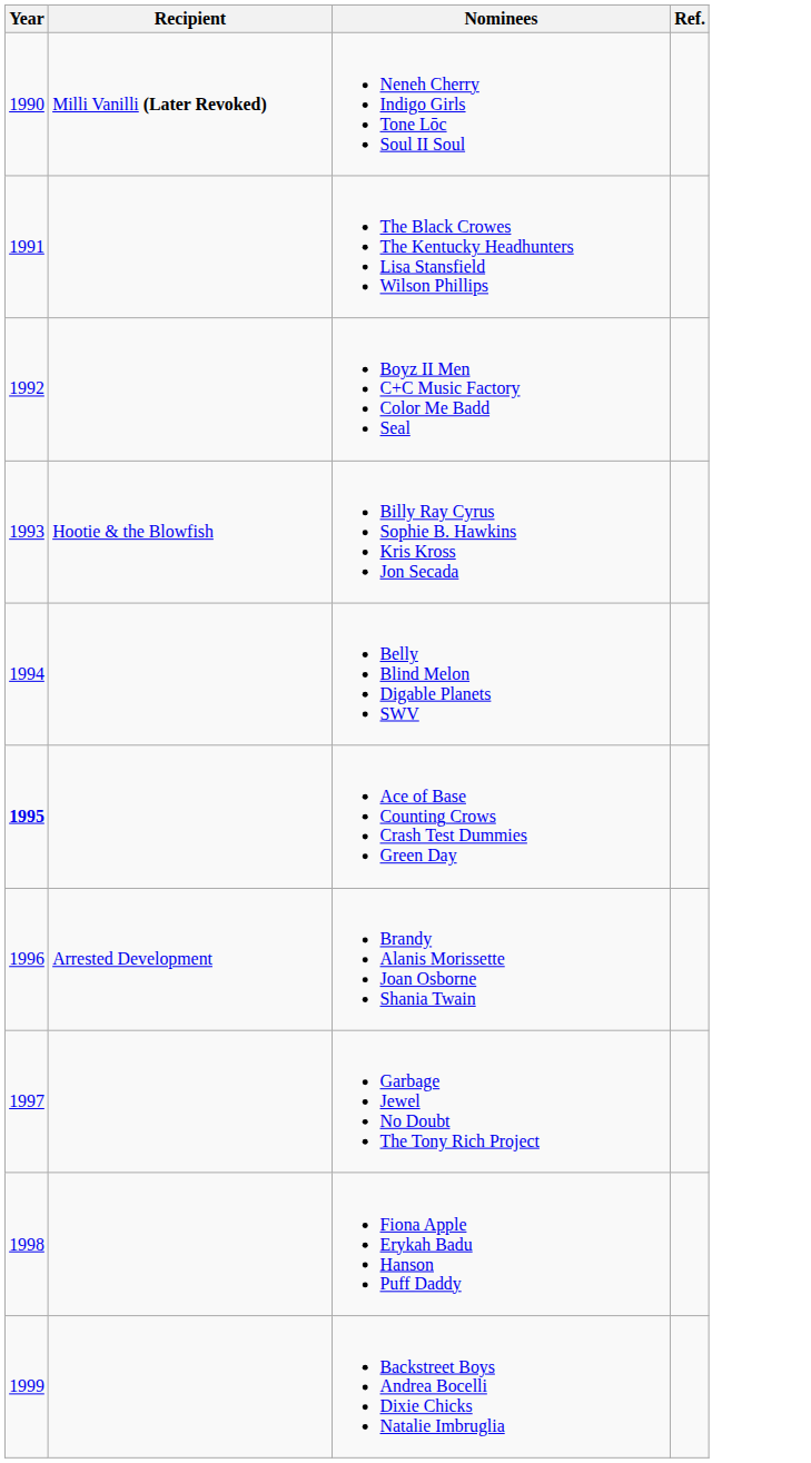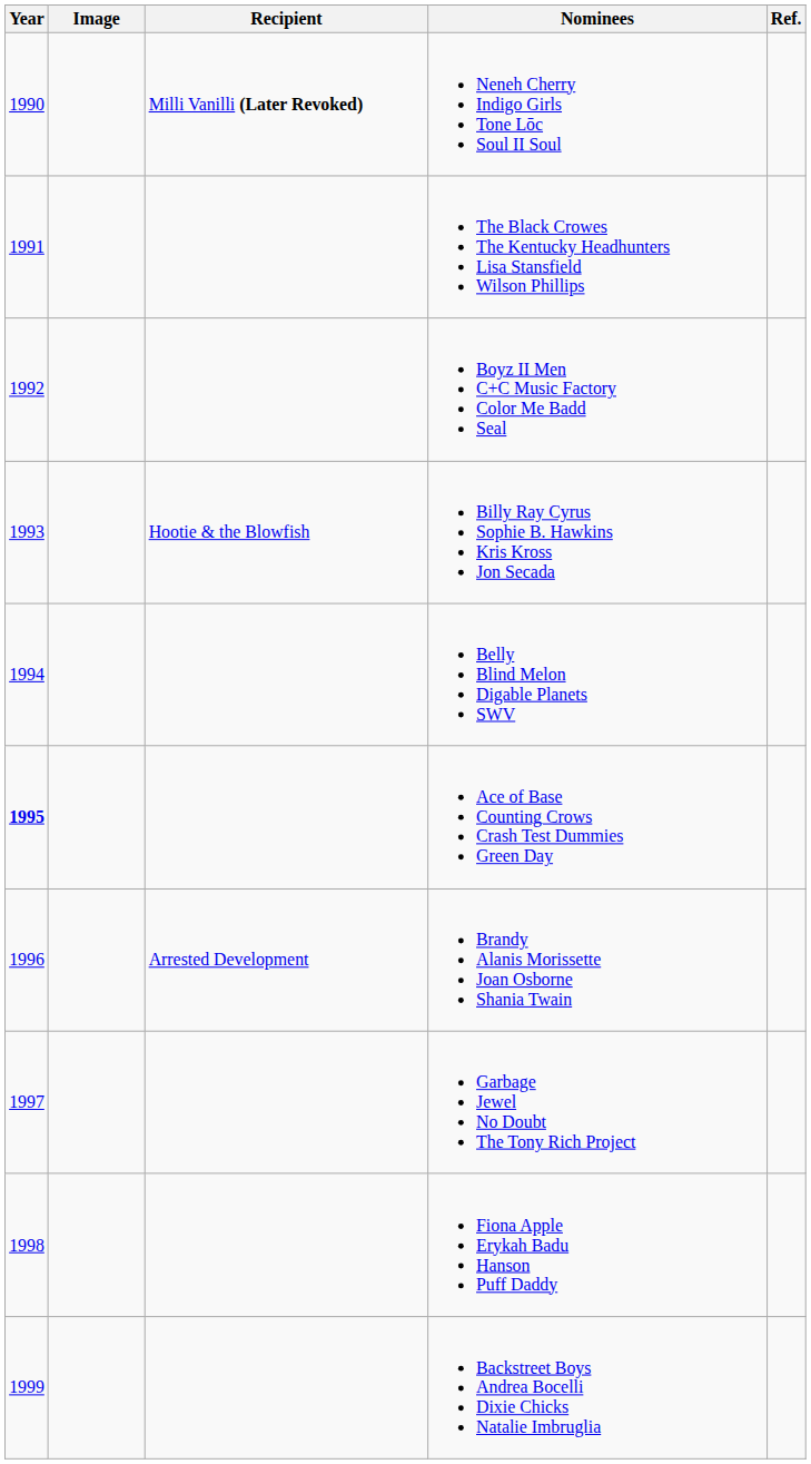 <table class="wikitable sortable">
 <tr>
 <th scope="col" bgcolor="#efefef">Year</th>
+<th scope="col" bgcolor="#efefef" width=80px>Image</th>
 <th scope="col" bgcolor="#efefef" width=250px>Recipient</th>
 <th scope="col" bgcolor="#efefef" width=300px class=unsortable>Nominees</th>
 <th scope="col" bgcolor="#efefef" class=unsortable>Ref.</th>
 </tr>
 <tr>
 <td scope="row" align="center"><a href='#'>1990</a></td>
+<td align="center"></td>
 <td><a href='#'>Milli Vanilli</a> <strong>(Later Revoked)</strong></td>
 <td><br><ul><li><a href='#'>Neneh Cherry</a></li><li><a href='#'>Indigo Girls</a></li><li><a href='#'>Tone Lōc</a></li><li><a href='#'>Soul II Soul</a></li></ul></td>
 <td align="center"></td>
 </tr>
 <tr>
 <td scope="row" align="center"><a href='#'>1991</a></td>
+<td align="center"></td>
 <td></td>
 <td><br><ul><li><a href='#'>The Black Crowes</a></li><li><a href='#'>The Kentucky Headhunters</a></li><li><a href='#'>Lisa Stansfield</a></li><li><a href='#'>Wilson Phillips</a></li></ul></td>
 <td align="center"></td>
 </tr>
 <tr>
 <td scope="row" align="center"><a href='#'>1992</a></td>
+<td align="center"></td>
 <td></td>
 <td><br><ul><li><a href='#'>Boyz II Men</a></li><li><a href='#'>C+C Music Factory</a></li><li><a href='#'>Color Me Badd</a></li><li><a href='#'>Seal</a></li></ul></td>
 <td align="center"></td>
 </tr>
 <tr>
 <td scope="row" align="center"><a href='#'>1993</a></td>
+<td align="center"></td>
 <td><a href='#'>Hootie & the Blowfish</a></td>
 <td><br><ul><li><a href='#'>Billy Ray Cyrus</a></li><li><a href='#'>Sophie B. Hawkins</a></li><li><a href='#'>Kris Kross</a></li><li><a href='#'>Jon Secada</a></li></ul></td>
 <td align="center"></td>
 </tr>
 <tr>
 <td scope="row" align="center"><a href='#'>1994</a></td>
+<td align="center"></td>
 <td></td>
 <td><br><ul><li><a href='#'>Belly</a></li><li><a href='#'>Blind Melon</a></li><li><a href='#'>Digable Planets</a></li><li><a href='#'>SWV</a></li></ul></td>
 <td align="center"></td>
 </tr>
 <tr>
 <td scope="row" align="center"><strong><a href='#'>1995</a></strong></td>
+<td align="center"></td>
 <td></td>
 <td><br><ul><li><a href='#'>Ace of Base</a></li><li><a href='#'>Counting Crows</a></li><li><a href='#'>Crash Test Dummies</a></li><li><a href='#'>Green Day</a></li></ul></td>
 <td align="center"></td>
 </tr>
 <tr>
 <td scope="row" align="center"><a href='#'>1996</a></td>
+<td align="center"></td>
 <td><a href='#'>Arrested Development</a></td>
 <td><br><ul><li><a href='#'>Brandy</a></li><li><a href='#'>Alanis Morissette</a></li><li><a href='#'>Joan Osborne</a></li><li><a href='#'>Shania Twain</a></li></ul></td>
 <td align="center"></td>
 </tr>
 <tr>
 <td scope="row" align="center"><a href='#'>1997</a></td>
+<td align="center"></td>
 <td></td>
 <td><br><ul><li><a href='#'>Garbage</a></li><li><a href='#'>Jewel</a></li><li><a href='#'>No Doubt</a></li><li><a href='#'>The Tony Rich Project</a></li></ul></td>
 <td align="center"></td>
 </tr>
 <tr>
 <td scope="row" align="center"><a href='#'>1998</a></td>
+<td align="center"></td>
 <td></td>
 <td><br><ul><li><a href='#'>Fiona Apple</a></li><li><a href='#'>Erykah Badu</a></li><li><a href='#'>Hanson</a></li><li><a href='#'>Puff Daddy</a></li></ul></td>
 <td align="center"></td>
 </tr>
 <tr>
 <td scope="row" align="center"><a href='#'>1999</a></td>
+<td align="center"></td>
 <td></td>
 <td><br><ul><li><a href='#'>Backstreet Boys</a></li><li><a href='#'>Andrea Bocelli</a></li><li><a href='#'>Dixie Chicks</a></li><li><a href='#'>Natalie Imbruglia</a></li></ul></td>
 <td align="center"></td>
 </tr>
 </table>
